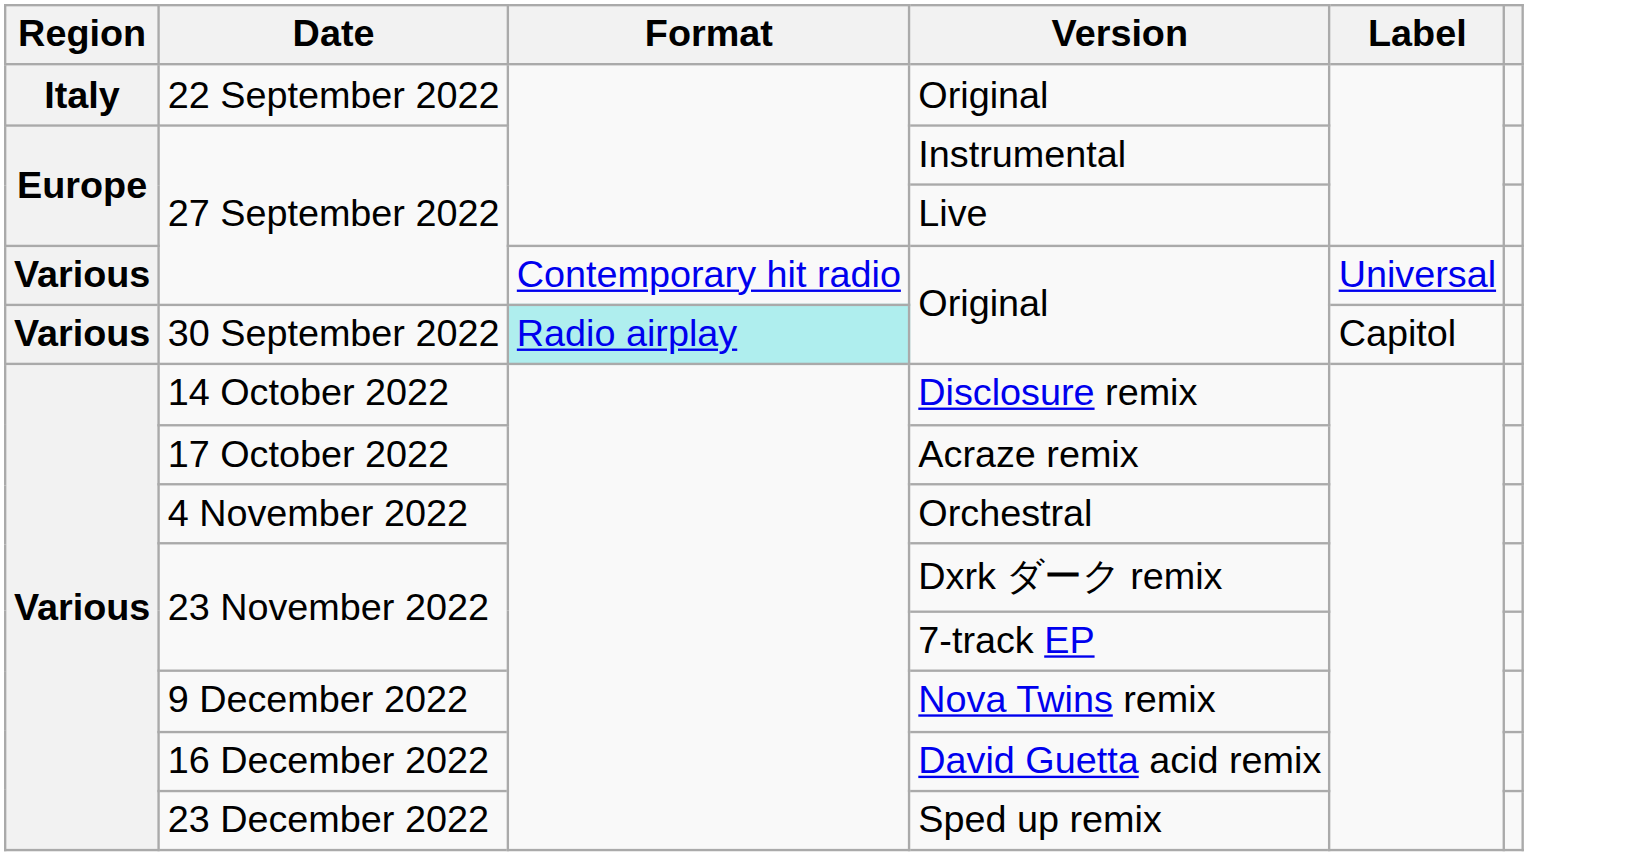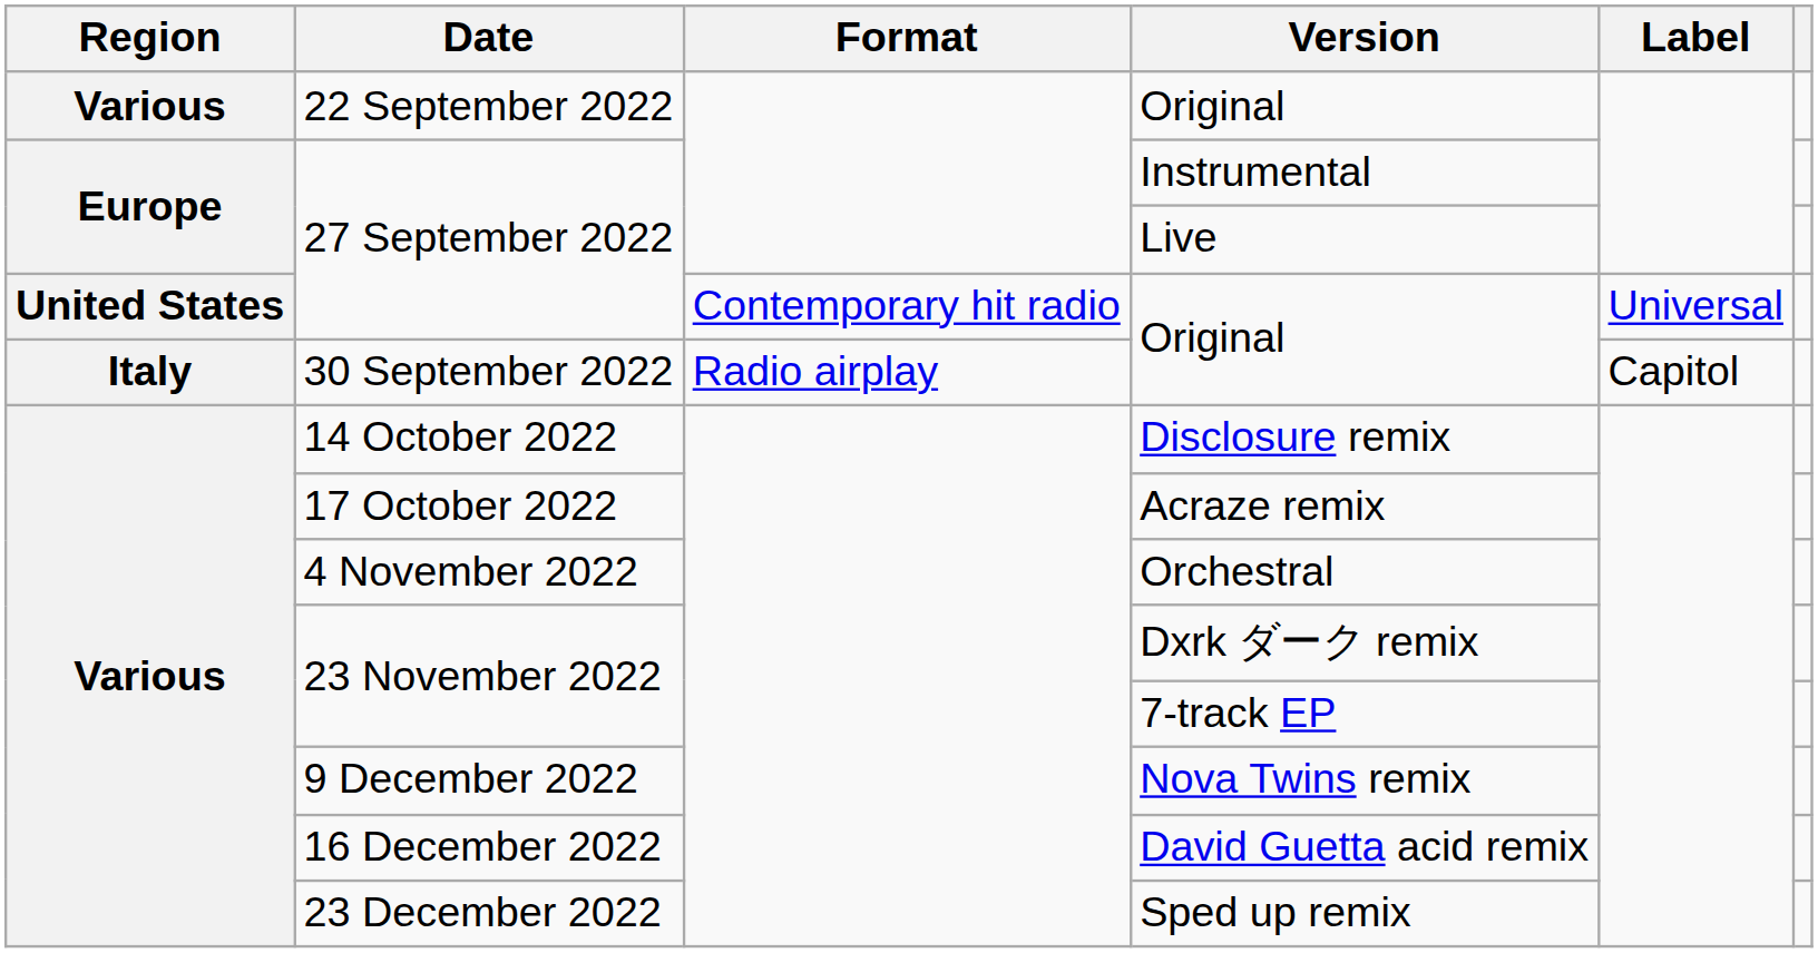 <table class="wikitable plainrowheaders">
 <tr>
 <th scope="col">Region</th>
 <th scope="col">Date</th>
 <th scope="col">Format</th>
 <th scope="col">Version</th>
 <th scope="col">Label</th>
 <th scope="col"></th>
 </tr>
 <tr>
-<th scope="row">Italy</th>
+<th scope="row">Various</th>
 <td>22 September 2022</td>
 <td rowspan="3"></td>
 <td>Original</td>
 <td rowspan="3"></td>
 <td style="text-align:center;"></td>
 </tr>
 <tr>
 <th scope="row" rowspan="2">Europe</th>
 <td rowspan="3">27 September 2022</td>
 <td>Instrumental</td>
 <td style="text-align:center;"></td>
 </tr>
 <tr>
 <td>Live</td>
 <td style="text-align:center;"></td>
 </tr>
 <tr>
-<th scope="row">Various</th>
+<th scope="row">United States</th>
 <td><a href='#'>Contemporary hit radio</a></td>
 <td rowspan="2">Original</td>
 <td><a href='#'>Universal</a></td>
 <td style="text-align:center;"></td>
 </tr>
 <tr>
-<th scope="row">Various</th>
+<th scope="row">Italy</th>
 <td>30 September 2022</td>
-<td style="background: paleturquoise;"><a href='#'>Radio airplay</a></td>
+<td><a href='#'>Radio airplay</a></td>
 <td>Capitol</td>
 <td style="text-align:center;"></td>
 </tr>
 <tr>
 <th scope="row" rowspan="8">Various</th>
 <td>14 October 2022</td>
 <td rowspan="8"></td>
 <td><a href='#'>Disclosure</a> remix</td>
 <td rowspan="8"></td>
 <td style="text-align:center;"></td>
 </tr>
 <tr>
 <td>17 October 2022</td>
 <td>Acraze remix</td>
 <td style="text-align:center;"></td>
 </tr>
 <tr>
 <td>4 November 2022</td>
 <td>Orchestral</td>
 <td style="text-align:center;"></td>
 </tr>
 <tr>
 <td rowspan="2">23 November 2022</td>
 <td>Dxrk ダーク remix</td>
 <td style="text-align:center;"></td>
 </tr>
 <tr>
 <td>7-track <a href='#'>EP</a></td>
 <td style="text-align:center;"></td>
 </tr>
 <tr>
 <td>9 December 2022</td>
 <td><a href='#'>Nova Twins</a> remix</td>
 <td style="text-align:center;"></td>
 </tr>
 <tr>
 <td>16 December 2022</td>
 <td><a href='#'>David Guetta</a> acid remix</td>
 <td style="text-align:center;"></td>
 </tr>
 <tr>
 <td>23 December 2022</td>
 <td>Sped up remix</td>
 <td style="text-align:center;"></td>
 </tr>
 </table>
